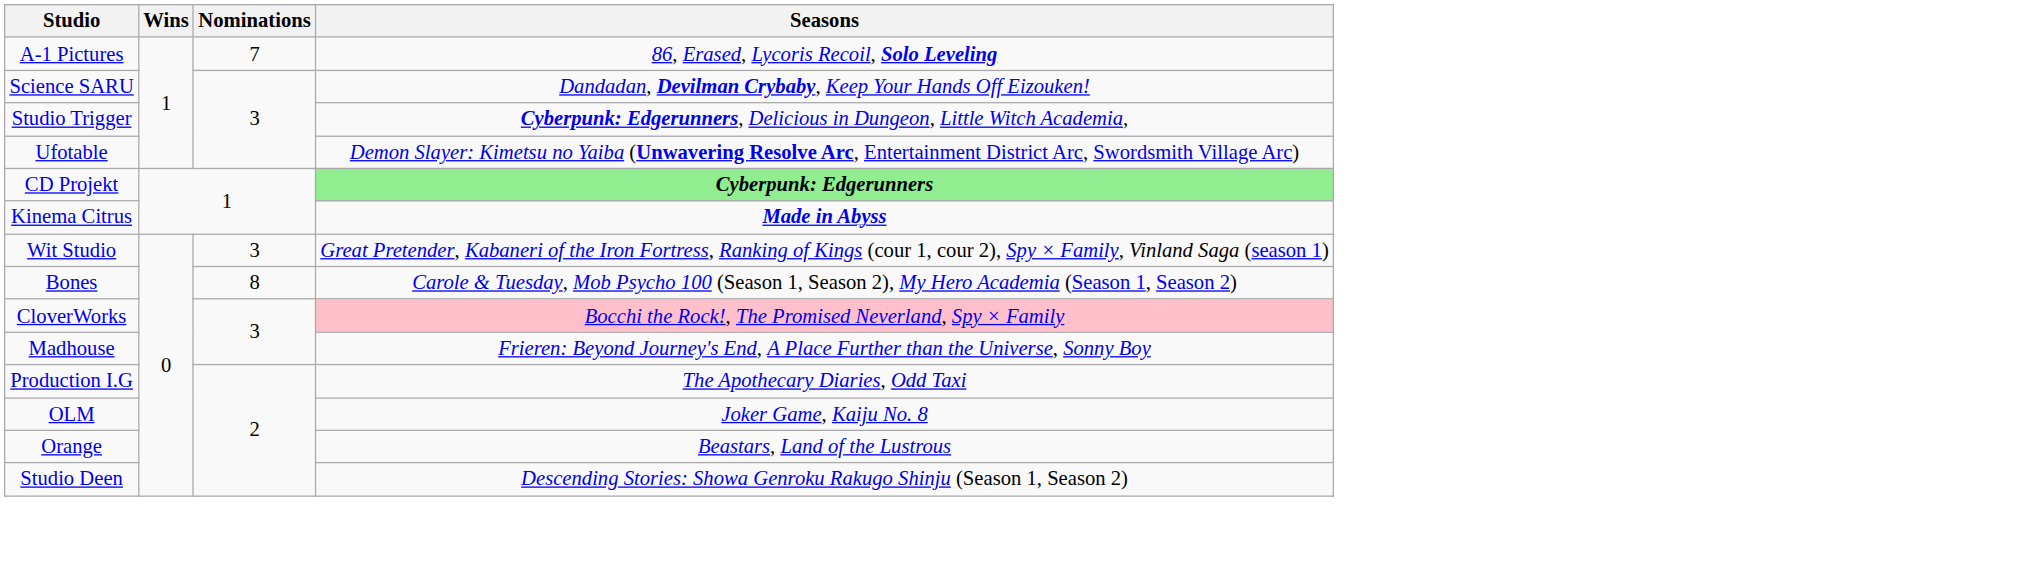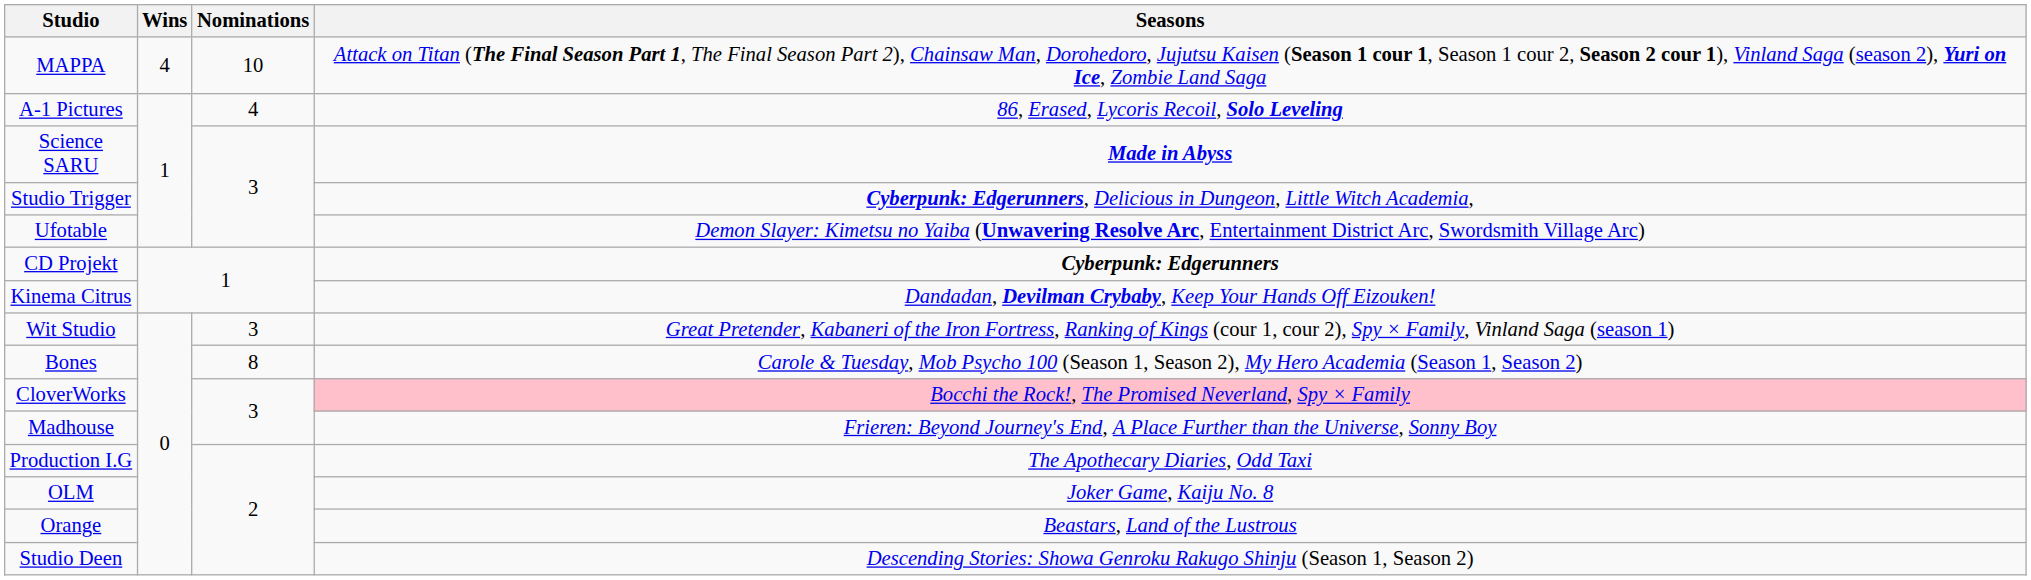 <table class="wikitable plainrowheaders sortable" style="text-align:center;">
 <tr>
 <th>Studio</th>
 <th>Wins</th>
 <th>Nominations</th>
 <th>Seasons</th>
 </tr>
 <tr>
+<td><a href='#'>MAPPA</a></td>
+<td>4</td>
+<td>10</td>
+<td><em><a href='#'>Attack on Titan</a></em> (<strong><em>The Final Season Part</em></strong> <strong><em>1</em></strong>, <em>The Final Season</em> <em>Part 2</em>), <em><a href='#'>Chainsaw Man</a></em>, <em><a href='#'>Dorohedoro</a></em>, <em><a href='#'>Jujutsu Kaisen</a></em> (<strong>Season 1 cour 1</strong>, Season 1 cour 2, <strong>Season 2 cour 1</strong>), <em><a href='#'>Vinland Saga</a></em> (<a href='#'>season 2</a>), <strong><em><a href='#'>Yuri on Ice</a></em></strong>, <em><a href='#'>Zombie Land Saga</a></em></td>
+</tr>
+<tr>
 <td><a href='#'>A-1 Pictures</a></td>
 <td rowspan="4">1</td>
-<td>7</td>
+<td>4</td>
 <td><em><a href='#'>86</a></em>, <em><a href='#'>Erased</a></em>, <em><a href='#'>Lycoris Recoil</a></em>, <strong><em><a href='#'>Solo Leveling</a></em></strong></td>
 </tr>
 <tr>
 <td><a href='#'>Science SARU</a></td>
 <td rowspan="3">3</td>
-<td><em><a href='#'>Dandadan</a></em>, <strong><em><a href='#'>Devilman Crybaby</a></em></strong>, <em><a href='#'>Keep Your Hands Off Eizouken!</a></em></td>
+<td><strong><em><a href='#'>Made in Abyss</a></em></strong></td>
 </tr>
 <tr>
 <td><a href='#'>Studio Trigger</a></td>
 <td><strong><em><a href='#'>Cyberpunk: Edgerunners</a></em></strong>, <em><a href='#'>Delicious in Dungeon</a></em>, <em><a href='#'>Little Witch Academia</a></em>,</td>
 </tr>
 <tr>
 <td><a href='#'>Ufotable</a></td>
 <td><em><a href='#'>Demon Slayer: Kimetsu no Yaiba</a></em> (<a href='#'><strong>Unwavering Resolve Arc</strong></a>, <a href='#'>Entertainment District Arc</a>, <a href='#'>Swordsmith Village Arc</a>)</td>
 </tr>
 <tr>
 <td><a href='#'>CD Projekt</a></td>
 <td colspan="2" rowspan="2">1</td>
-<td style="background: lightgreen;"><strong><em>Cyberpunk: Edgerunners</em></strong></td>
+<td><strong><em>Cyberpunk: Edgerunners</em></strong></td>
 </tr>
 <tr>
 <td><a href='#'>Kinema Citrus</a></td>
-<td><strong><em><a href='#'>Made in Abyss</a></em></strong></td>
+<td><em><a href='#'>Dandadan</a></em>, <strong><em><a href='#'>Devilman Crybaby</a></em></strong>, <em><a href='#'>Keep Your Hands Off Eizouken!</a></em></td>
 </tr>
 <tr>
 <td><a href='#'>Wit Studio</a></td>
 <td rowspan="8">0</td>
 <td>3</td>
 <td><em><a href='#'>Great Pretender</a></em>, <em><a href='#'>Kabaneri of the Iron Fortress</a></em>, <em><a href='#'>Ranking of Kings</a></em> (cour 1, cour 2), <em><a href='#'>Spy × Family</a></em>, <em>Vinland Saga</em> (<a href='#'>season 1</a>)</td>
 </tr>
 <tr>
 <td><a href='#'>Bones</a></td>
 <td>8</td>
 <td><em><a href='#'>Carole & Tuesday</a></em>, <em><a href='#'>Mob Psycho 100</a></em> (Season 1, Season 2), <em><a href='#'>My Hero Academia</a></em> (<a href='#'>Season 1</a>, <a href='#'>Season 2</a>)</td>
 </tr>
 <tr>
 <td><a href='#'>CloverWorks</a></td>
 <td rowspan="2">3</td>
 <td style="background: pink;"><em><a href='#'>Bocchi the Rock!</a></em>, <em><a href='#'>The Promised Neverland</a></em>, <em><a href='#'>Spy × Family</a></em></td>
 </tr>
 <tr>
 <td><a href='#'>Madhouse</a></td>
 <td><em><a href='#'>Frieren: Beyond Journey's End</a></em>, <em><a href='#'>A Place Further than the Universe</a></em>, <em><a href='#'>Sonny Boy</a></em></td>
 </tr>
 <tr>
 <td><a href='#'>Production I.G</a></td>
 <td rowspan="4">2</td>
 <td><em><a href='#'>The Apothecary Diaries</a></em>, <em><a href='#'>Odd Taxi</a></em></td>
 </tr>
 <tr>
 <td><a href='#'>OLM</a></td>
 <td><em><a href='#'>Joker Game</a></em>, <em><a href='#'>Kaiju No. 8</a></em></td>
 </tr>
 <tr>
 <td><a href='#'>Orange</a></td>
 <td><em><a href='#'>Beastars</a></em>, <em><a href='#'>Land of the Lustrous</a></em></td>
 </tr>
 <tr>
 <td><a href='#'>Studio Deen</a></td>
 <td><em><a href='#'>Descending Stories: Showa Genroku Rakugo Shinju</a></em> (Season 1, Season 2)</td>
 </tr>
 </table>
